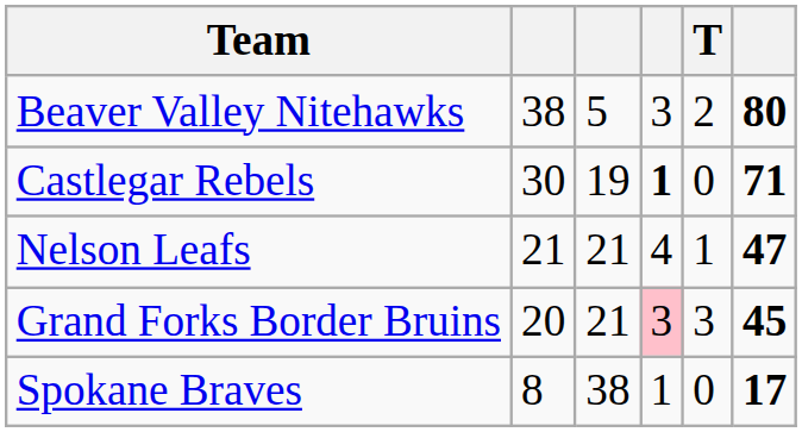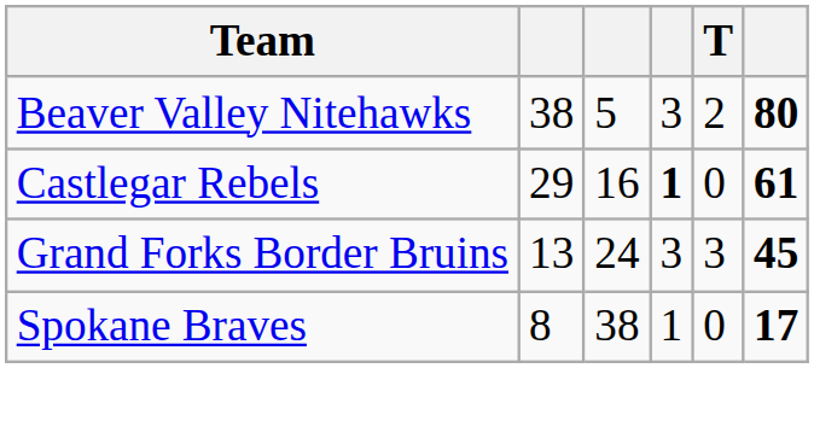 <table class="wikitable sortable">
 <tr>
 <th>Team</th>
 <th></th>
 <th></th>
 <th></th>
 <th>T</th>
 <th></th>
 </tr>
 <tr>
 <td align="left"><a href='#'>Beaver Valley Nitehawks</a></td>
 <td>38</td>
 <td>5</td>
 <td>3</td>
 <td>2</td>
 <td><strong>80</strong></td>
 </tr>
 <tr>
 <td align="left"><a href='#'>Castlegar Rebels</a></td>
-<td>30</td>
-<td>19</td>
+<td>29</td>
+<td>16</td>
 <td><strong>1</strong></td>
 <td>0</td>
-<td><strong>71</strong></td>
-</tr>
-<tr>
-<td align="left"><a href='#'>Nelson Leafs</a></td>
-<td>21</td>
-<td>21</td>
-<td>4</td>
-<td>1</td>
-<td><strong>47</strong></td>
+<td><strong>61</strong></td>
 </tr>
 <tr>
 <td align="left"><a href='#'>Grand Forks Border Bruins</a></td>
-<td>20</td>
-<td>21</td>
-<td style="background: pink;">3</td>
+<td>13</td>
+<td>24</td>
+<td>3</td>
 <td>3</td>
 <td><strong>45</strong></td>
 </tr>
 <tr>
 <td align="left"><a href='#'>Spokane Braves</a></td>
 <td>8</td>
 <td>38</td>
 <td>1</td>
 <td>0</td>
 <td><strong>17</strong></td>
 </tr>
 </table>
